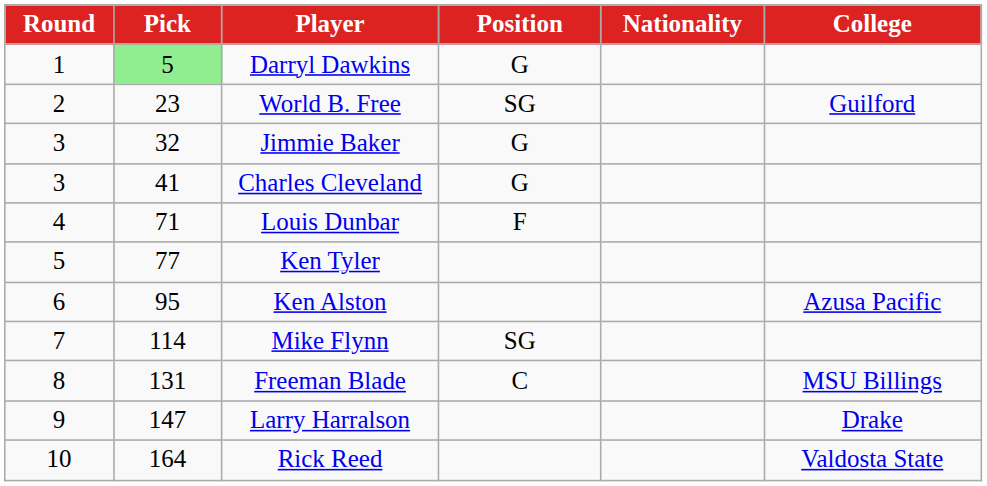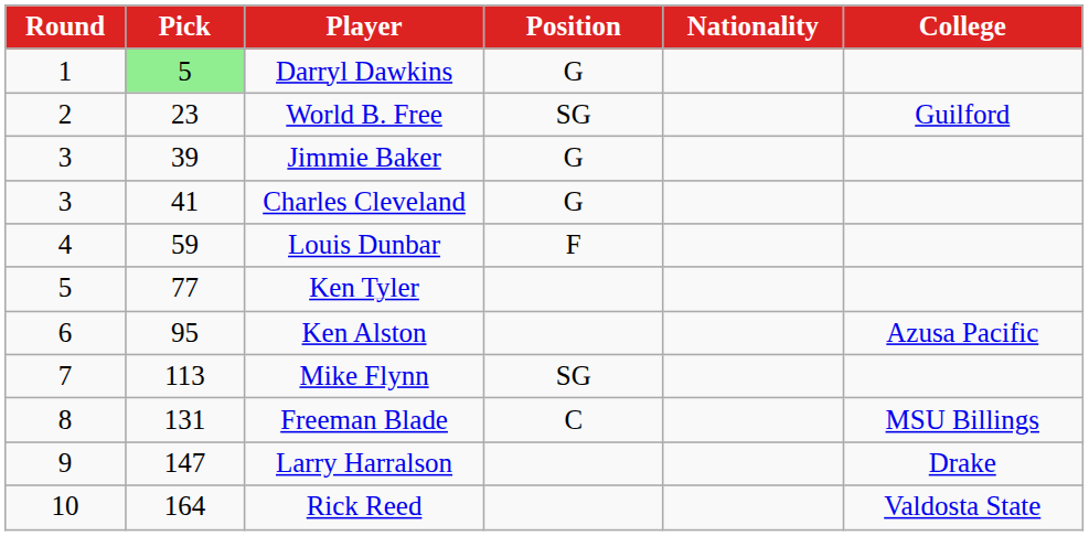 <table class="wikitable sortable sortable">
 <tr>
 <th style="background:#d22; color:#FFFFFF" width="10%">Round</th>
 <th style="background:#d22; color:#FFFFFF" width="10%">Pick</th>
 <th style="background:#d22; color:#FFFFFF" width="20%">Player</th>
 <th style="background:#d22; color:#FFFFFF" width="15%">Position</th>
 <th style="background:#d22; color:#FFFFFF" width="15%">Nationality</th>
 <th style="background:#d22; color:#FFFFFF" width="20%">College</th>
 </tr>
 <tr style="text-align: center">
 <td>1</td>
 <td style="background: lightgreen;">5</td>
 <td><a href='#'>Darryl Dawkins</a></td>
 <td>G</td>
 <td></td>
 <td></td>
 </tr>
 <tr style="text-align: center">
 <td>2</td>
 <td>23</td>
 <td><a href='#'>World B. Free</a></td>
 <td>SG</td>
 <td></td>
 <td><a href='#'>Guilford</a></td>
 </tr>
 <tr style="text-align: center">
 <td>3</td>
-<td>32</td>
+<td>39</td>
 <td><a href='#'>Jimmie Baker</a></td>
 <td>G</td>
 <td></td>
 <td></td>
 </tr>
 <tr style="text-align: center">
 <td>3</td>
 <td>41</td>
 <td><a href='#'>Charles Cleveland</a></td>
 <td>G</td>
 <td></td>
 <td></td>
 </tr>
 <tr style="text-align: center">
 <td>4</td>
-<td>71</td>
+<td>59</td>
 <td><a href='#'>Louis Dunbar</a></td>
 <td>F</td>
 <td></td>
 <td></td>
 </tr>
 <tr style="text-align: center">
 <td>5</td>
 <td>77</td>
 <td><a href='#'>Ken Tyler</a></td>
 <td></td>
 <td></td>
 <td></td>
 </tr>
 <tr style="text-align: center">
 <td>6</td>
 <td>95</td>
 <td><a href='#'>Ken Alston</a></td>
 <td></td>
 <td></td>
 <td><a href='#'>Azusa Pacific</a></td>
 </tr>
 <tr style="text-align: center">
 <td>7</td>
-<td>114</td>
+<td>113</td>
 <td><a href='#'>Mike Flynn</a></td>
 <td>SG</td>
 <td></td>
 <td></td>
 </tr>
 <tr style="text-align: center">
 <td>8</td>
 <td>131</td>
 <td><a href='#'>Freeman Blade</a></td>
 <td>C</td>
 <td></td>
 <td><a href='#'>MSU Billings</a></td>
 </tr>
 <tr style="text-align: center">
 <td>9</td>
 <td>147</td>
 <td><a href='#'>Larry Harralson</a></td>
 <td></td>
 <td></td>
 <td><a href='#'>Drake</a></td>
 </tr>
 <tr style="text-align: center">
 <td>10</td>
 <td>164</td>
 <td><a href='#'>Rick Reed</a></td>
 <td></td>
 <td></td>
 <td><a href='#'>Valdosta State</a></td>
 </tr>
 </table>
